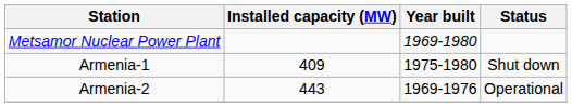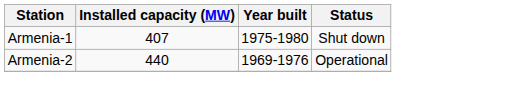 <table class="wikitable sortable" style="text-align: center;">
 <tr>
 <th>Station</th>
 <th>Installed capacity (<a href='#'>MW</a>)</th>
 <th>Year built</th>
 <th>Status</th>
 </tr>
-<tr style="vertical-align:top;">
-<td><em><a href='#'>Metsamor Nuclear Power Plant</a></em></td>
-<td></td>
-<td><em>1969-1980</em></td>
-<td></td>
-</tr>
 <tr>
 <td>Armenia-1</td>
-<td>409</td>
+<td>407</td>
 <td>1975-1980</td>
 <td>Shut down</td>
 </tr>
 <tr>
 <td>Armenia-2</td>
-<td>443</td>
+<td>440</td>
 <td>1969-1976</td>
 <td>Operational</td>
 </tr>
 <tr>
 </tr>
 </table>
